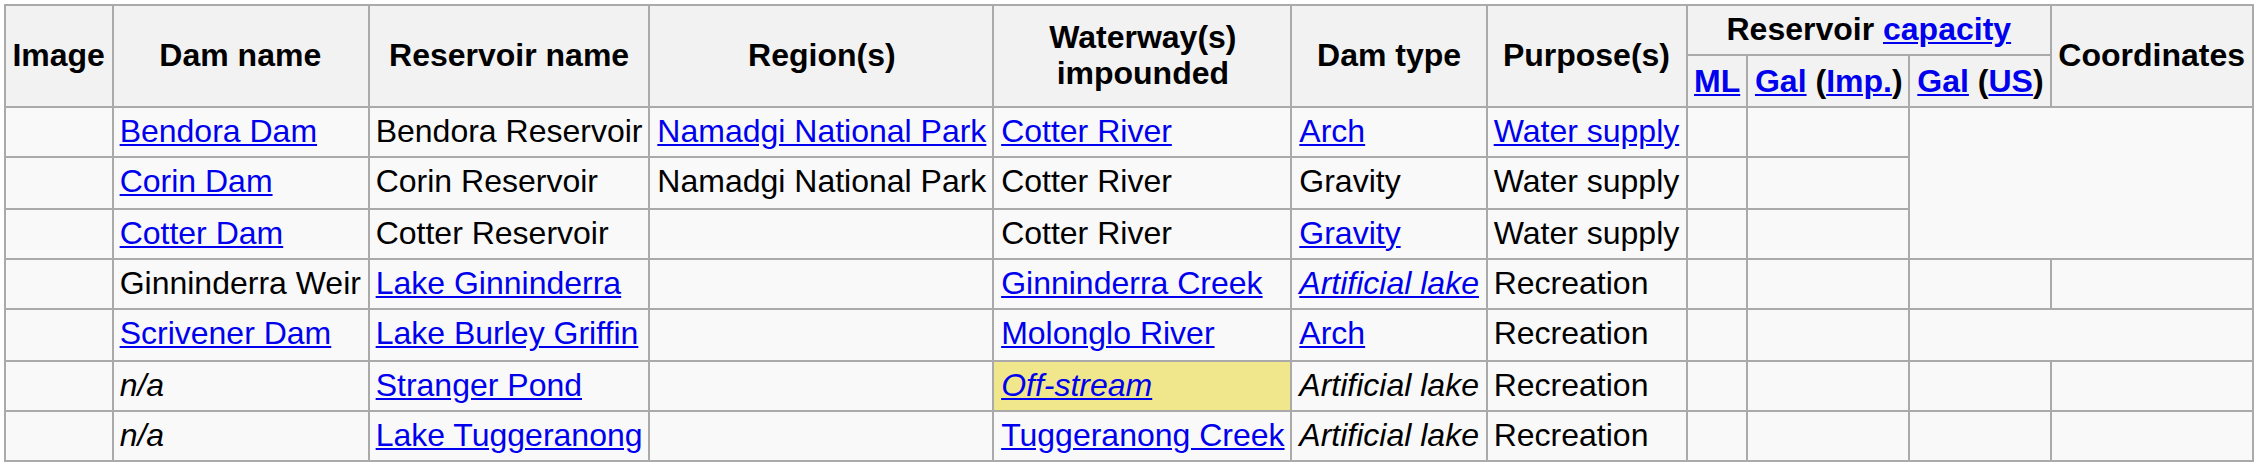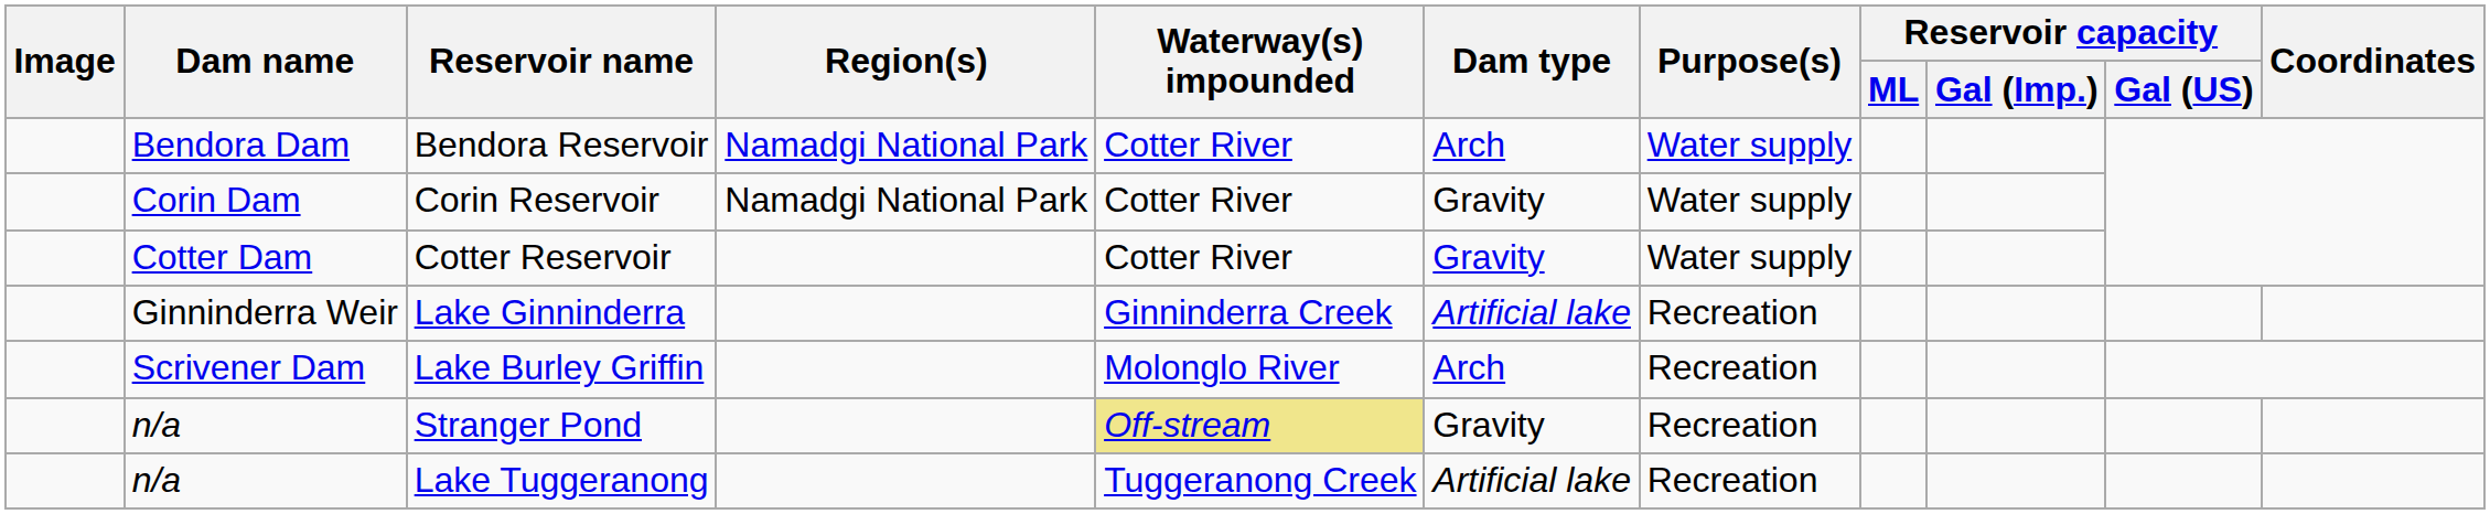 <table class="wikitable sortable">
 <tr style="background:skyblue;">
 <th scope="col" rowspan=2>Image</th>
 <th scope="col" rowspan=2>Dam name<br></th>
 <th scope="col" rowspan=2>Reservoir name<br></th>
 <th scope="col" rowspan=2>Region(s)</th>
 <th scope="col" rowspan=2>Waterway(s)<br>impounded</th>
 <th scope="col" rowspan=2>Dam type</th>
 <th scope="col" rowspan=2>Purpose(s)</th>
 <th scope="col" colspan=3>Reservoir <a href='#'>capacity</a></th>
 <th scope="col" rowspan=2>Coordinates</th>
 </tr>
 <tr>
 <th scope="col"><a href='#'>ML</a></th>
 <th scope="col"><a href='#'>Gal</a> (<a href='#'>Imp.</a>)</th>
 <th scope="col"><a href='#'>Gal</a> (<a href='#'>US</a>)</th>
 </tr>
 <tr>
 <td></td>
 <td><a href='#'>Bendora Dam</a></td>
 <td>Bendora Reservoir</td>
 <td><a href='#'>Namadgi National Park</a></td>
 <td><a href='#'>Cotter River</a></td>
 <td><a href='#'>Arch</a></td>
 <td><a href='#'>Water supply</a></td>
 <td></td>
 <td></td>
 </tr>
 <tr>
 <td></td>
 <td><a href='#'>Corin Dam</a></td>
 <td>Corin Reservoir</td>
 <td>Namadgi National Park</td>
 <td>Cotter River</td>
 <td>Gravity</td>
 <td>Water supply</td>
 <td></td>
 <td></td>
 </tr>
 <tr>
 <td></td>
 <td><a href='#'>Cotter Dam</a></td>
 <td>Cotter Reservoir</td>
 <td></td>
 <td>Cotter River</td>
 <td><a href='#'>Gravity</a></td>
 <td>Water supply</td>
 <td></td>
 <td></td>
 </tr>
 <tr>
 <td></td>
 <td>Ginninderra Weir</td>
 <td><a href='#'>Lake Ginninderra</a></td>
 <td></td>
 <td><a href='#'>Ginninderra Creek</a></td>
 <td><em><a href='#'>Artificial lake</a></em></td>
 <td>Recreation</td>
 <td></td>
 <td></td>
 <td></td>
 <td></td>
 </tr>
 <tr>
 <td></td>
 <td><a href='#'>Scrivener Dam</a></td>
 <td><a href='#'>Lake Burley Griffin</a></td>
 <td></td>
 <td><a href='#'>Molonglo River</a></td>
 <td><a href='#'>Arch</a></td>
 <td>Recreation</td>
 <td></td>
 <td></td>
 </tr>
 <tr>
 <td></td>
 <td><em>n/a</em></td>
 <td><a href='#'>Stranger Pond</a></td>
 <td></td>
 <td style="background: khaki;"><em><a href='#'>Off-stream</a></em></td>
-<td><em>Artificial lake</em></td>
+<td>Gravity</td>
 <td>Recreation</td>
 <td></td>
 <td></td>
 <td></td>
 <td></td>
 </tr>
 <tr>
 <td></td>
 <td><em>n/a</em></td>
 <td><a href='#'>Lake Tuggeranong</a></td>
 <td></td>
 <td><a href='#'>Tuggeranong Creek</a></td>
 <td><em>Artificial lake</em></td>
 <td>Recreation</td>
 <td></td>
 <td></td>
 <td></td>
 <td></td>
 </tr>
 </table>
